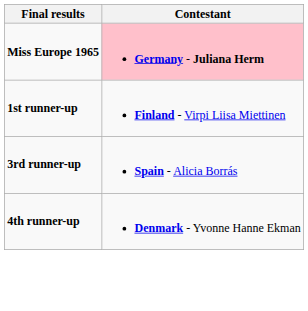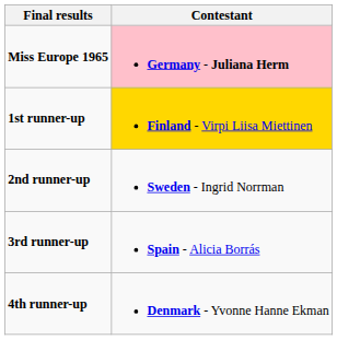 <table class="wikitable">
 <tr>
 <th>Final results</th>
 <th>Contestant</th>
 </tr>
 <tr>
 <td><strong>Miss Europe 1965</strong></td>
 <td style="background: pink;"><br><ul><li><strong> <a href='#'>Germany</a></strong> - <strong>Juliana Herm</strong></li></ul></td>
 </tr>
 <tr>
 <td><strong>1st runner-up</strong></td>
-<td><br><ul><li><strong> <a href='#'>Finland</a></strong> - <a href='#'>Virpi Liisa Miettinen</a></li></ul></td>
+<td style="background: gold;"><br><ul><li><strong> <a href='#'>Finland</a></strong> - <a href='#'>Virpi Liisa Miettinen</a></li></ul></td>
+</tr>
+<tr>
+<td><strong>2nd runner-up</strong></td>
+<td><br><ul><li><strong> <a href='#'>Sweden</a></strong> - Ingrid Norrman</li></ul></td>
 </tr>
 <tr>
 <td><strong>3rd runner-up</strong></td>
 <td><br><ul><li><strong> <a href='#'>Spain</a></strong> - <a href='#'>Alicia Borrás</a></li></ul></td>
 </tr>
 <tr>
 <td><strong>4th runner-up</strong></td>
 <td><br><ul><li><strong> <a href='#'>Denmark</a></strong> - Yvonne Hanne Ekman</li></ul></td>
 </tr>
 </table>
